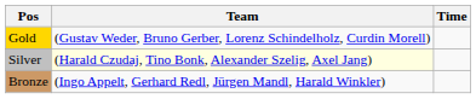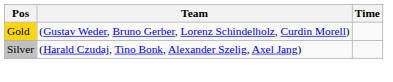 <table class="wikitable">
 <tr>
 <th>Pos</th>
 <th>Team</th>
 <th>Time</th>
 </tr>
 <tr>
 <td style="background:gold">Gold</td>
 <td> (<a href='#'>Gustav Weder</a>, <a href='#'>Bruno Gerber</a>, <a href='#'>Lorenz Schindelholz</a>, <a href='#'>Curdin Morell</a>)</td>
 <td></td>
 </tr>
 <tr>
 <td style="background:silver">Silver</td>
-<td style="background: lightyellow;"> (<a href='#'>Harald Czudaj</a>, <a href='#'>Tino Bonk</a>, <a href='#'>Alexander Szelig</a>, <a href='#'>Axel Jang</a>)</td>
-<td></td>
-</tr>
-<tr>
-<td style="background:#cc9966">Bronze</td>
-<td> (<a href='#'>Ingo Appelt</a>, <a href='#'>Gerhard Redl</a>, <a href='#'>Jürgen Mandl</a>, <a href='#'>Harald Winkler</a>)</td>
+<td> (<a href='#'>Harald Czudaj</a>, <a href='#'>Tino Bonk</a>, <a href='#'>Alexander Szelig</a>, <a href='#'>Axel Jang</a>)</td>
 <td></td>
 </tr>
 </table>
